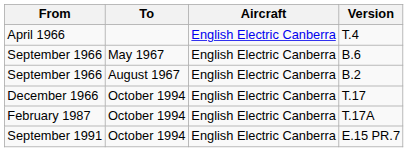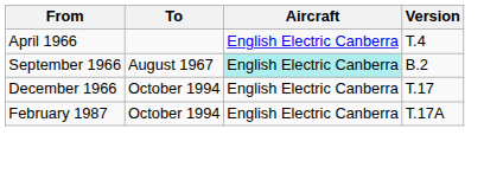 <table class="wikitable">
 <tr>
 <th>From</th>
 <th>To</th>
 <th>Aircraft</th>
 <th>Version</th>
 </tr>
 <tr>
 <td>April 1966</td>
 <td></td>
 <td><a href='#'>English Electric Canberra</a></td>
 <td>T.4</td>
 </tr>
 <tr>
 <td>September 1966</td>
-<td>May 1967</td>
-<td>English Electric Canberra</td>
-<td>B.6</td>
-</tr>
-<tr>
-<td>September 1966</td>
 <td>August 1967</td>
-<td>English Electric Canberra</td>
+<td style="background: paleturquoise;">English Electric Canberra</td>
 <td>B.2</td>
 </tr>
 <tr>
 <td>December 1966</td>
 <td>October 1994</td>
 <td>English Electric Canberra</td>
 <td>T.17</td>
 </tr>
 <tr>
 <td>February 1987</td>
 <td>October 1994</td>
 <td>English Electric Canberra</td>
 <td>T.17A</td>
 </tr>
-<tr>
-<td>September 1991</td>
-<td>October 1994</td>
-<td>English Electric Canberra</td>
-<td>E.15 PR.7</td>
-</tr>
 </table>
